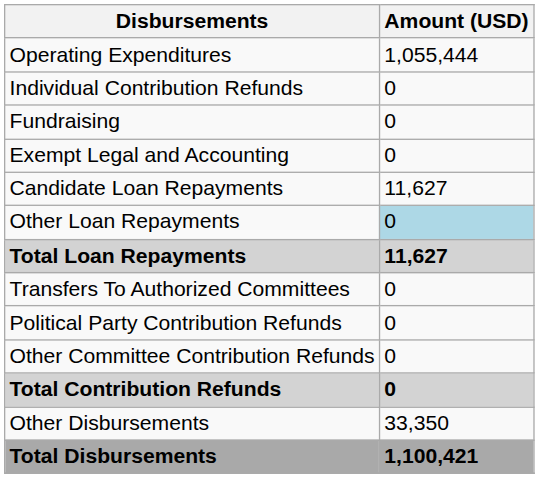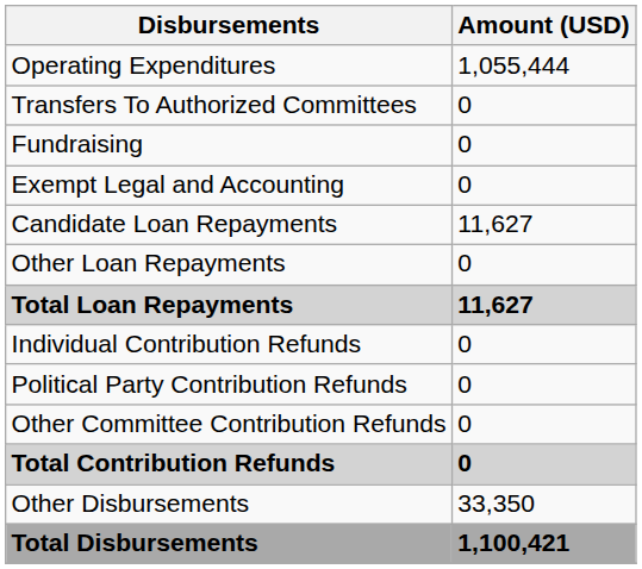 <table class="wikitable sortable" border="1">
 <tr>
 <th scope="col">Disbursements</th>
 <th scope="col" data-sort-type="number">Amount (USD)</th>
 </tr>
 <tr>
 <td>Operating Expenditures</td>
 <td>1,055,444</td>
 </tr>
 <tr>
-<td>Individual Contribution Refunds</td>
+<td>Transfers To Authorized Committees</td>
 <td>0</td>
 </tr>
 <tr>
 <td>Fundraising</td>
 <td>0</td>
 </tr>
 <tr>
 <td>Exempt Legal and Accounting</td>
 <td>0</td>
 </tr>
 <tr>
 <td>Candidate Loan Repayments</td>
 <td>11,627</td>
 </tr>
 <tr>
 <td>Other Loan Repayments</td>
-<td style="background: lightblue;">0</td>
+<td>0</td>
 </tr>
 <tr>
 <td style=background:#D3D3D3><strong>Total Loan Repayments</strong></td>
 <td style=background:#D3D3D3><strong>11,627</strong></td>
 </tr>
 <tr>
-<td>Transfers To Authorized Committees</td>
+<td>Individual Contribution Refunds</td>
 <td>0</td>
 </tr>
 <tr>
 <td>Political Party Contribution Refunds</td>
 <td>0</td>
 </tr>
 <tr>
 <td>Other Committee Contribution Refunds</td>
 <td>0</td>
 </tr>
 <tr>
 <td style=background:#D3D3D3><strong>Total Contribution Refunds</strong></td>
 <td style=background:#D3D3D3><strong>0</strong></td>
 </tr>
 <tr>
 <td>Other Disbursements</td>
 <td>33,350</td>
 </tr>
 <tr>
 <td style=background:#A9A9A9><strong>Total Disbursements</strong></td>
 <td style=background:#A9A9A9><strong>1,100,421</strong></td>
 </tr>
 <tr>
 </tr>
 </table>
